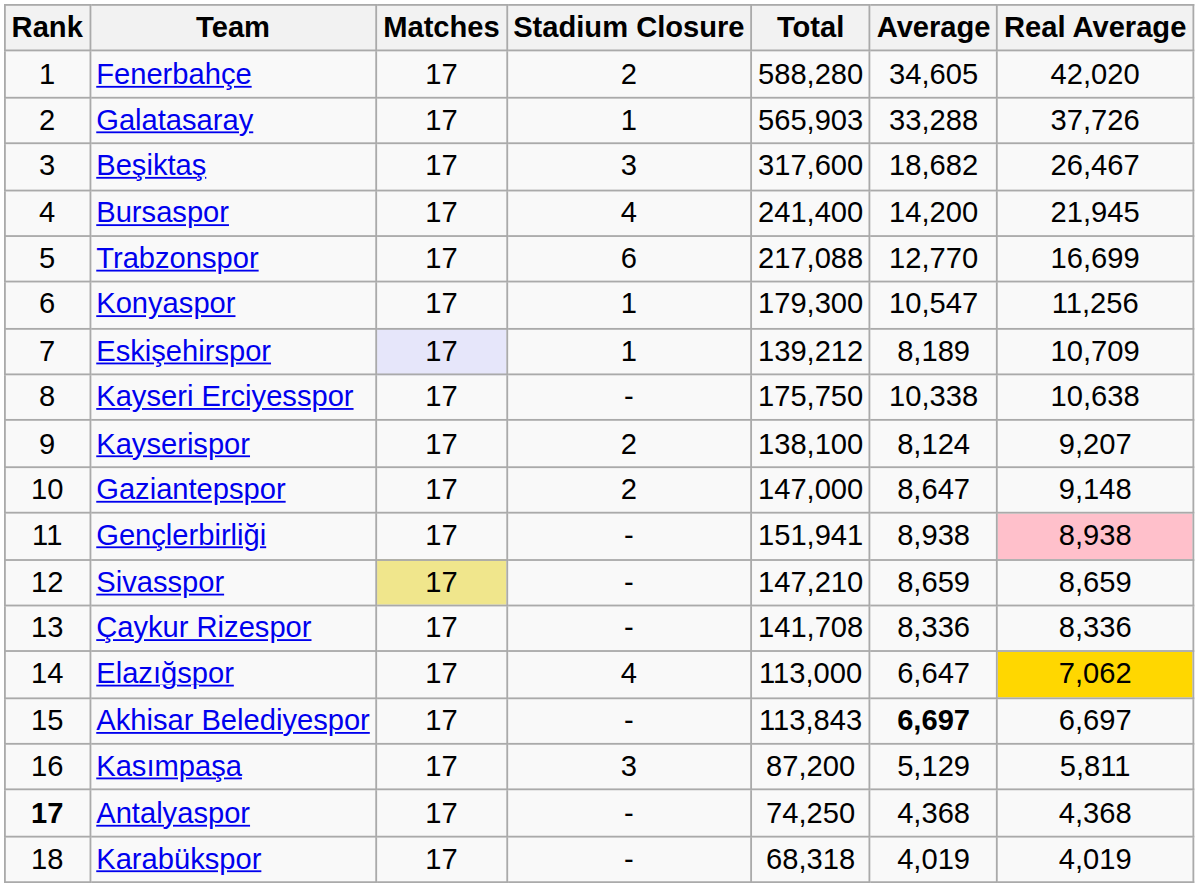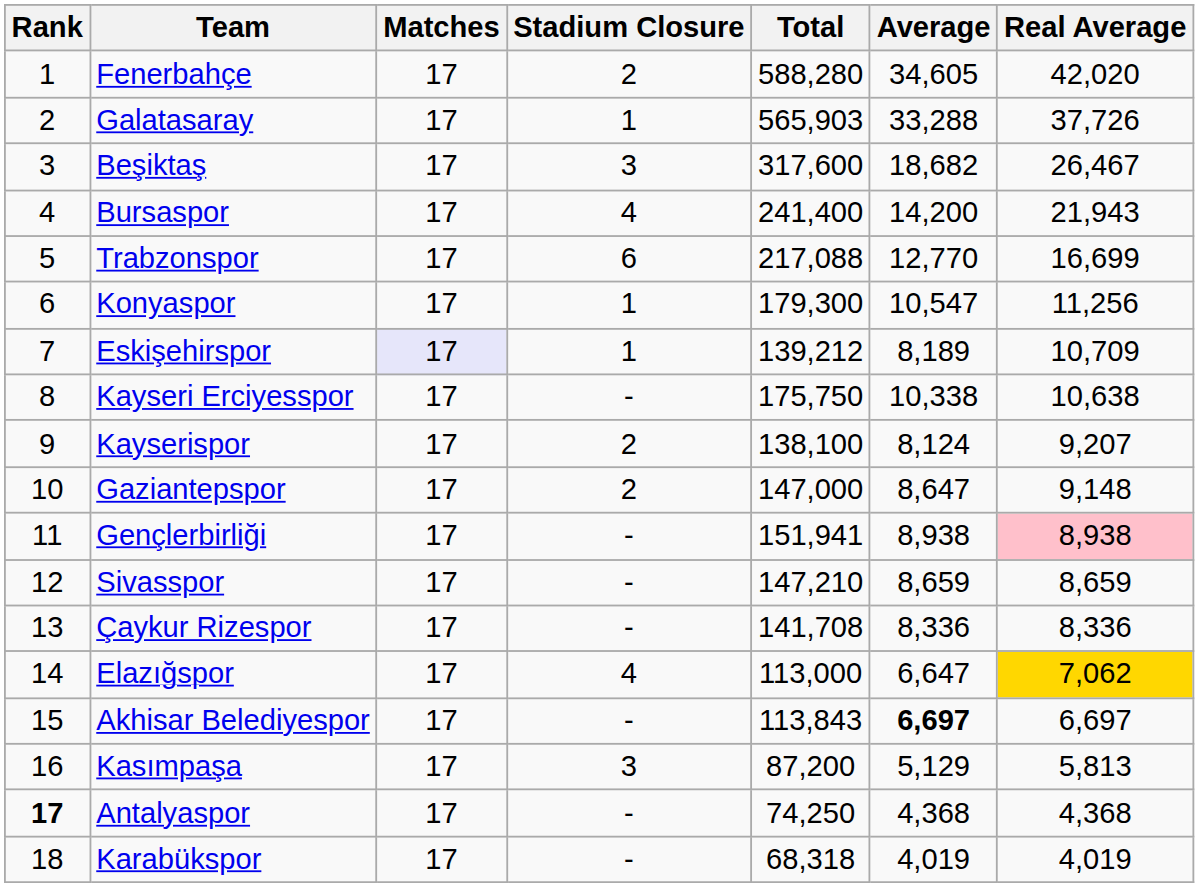 <table class="wikitable sortable" style="text-align:center">
 <tr>
 <th>Rank</th>
 <th>Team</th>
 <th>Matches</th>
 <th>Stadium Closure</th>
 <th>Total</th>
 <th>Average</th>
 <th>Real Average</th>
 </tr>
 <tr>
 <td align="centre">1</td>
 <td align="left"><a href='#'>Fenerbahçe</a></td>
 <td align="centre">17</td>
 <td align="centre">2</td>
 <td align="centre">588,280</td>
 <td align="centre">34,605</td>
 <td align="centre">42,020</td>
 </tr>
 <tr>
 <td align="centre">2</td>
 <td align="left"><a href='#'>Galatasaray</a></td>
 <td align="centre">17</td>
 <td align="centre">1</td>
 <td align="centre">565,903</td>
 <td align="centre">33,288</td>
 <td align="centre">37,726</td>
 </tr>
 <tr>
 <td align="centre">3</td>
 <td align="left"><a href='#'>Beşiktaş</a></td>
 <td align="centre">17</td>
 <td align="centre">3</td>
 <td align="centre">317,600</td>
 <td align="centre">18,682</td>
 <td align="centre">26,467</td>
 </tr>
 <tr>
 <td align="centre">4</td>
 <td align="left"><a href='#'>Bursaspor</a></td>
 <td align="centre">17</td>
 <td align="centre">4</td>
 <td align="centre">241,400</td>
 <td align="centre">14,200</td>
-<td align="centre">21,945</td>
+<td align="centre">21,943</td>
 </tr>
 <tr>
 <td align="centre">5</td>
 <td align="left"><a href='#'>Trabzonspor</a></td>
 <td align="centre">17</td>
 <td align="centre">6</td>
 <td align="centre">217,088</td>
 <td align="centre">12,770</td>
 <td align="centre">16,699</td>
 </tr>
 <tr>
 <td align="centre">6</td>
 <td align="left"><a href='#'>Konyaspor</a></td>
 <td align="centre">17</td>
 <td align="centre">1</td>
 <td align="centre">179,300</td>
 <td align="centre">10,547</td>
 <td align="centre">11,256</td>
 </tr>
 <tr>
 <td align="centre">7</td>
 <td align="left"><a href='#'>Eskişehirspor</a></td>
 <td align="centre" style="background: lavender;">17</td>
 <td align="centre">1</td>
 <td align="centre">139,212</td>
 <td align="centre">8,189</td>
 <td align="centre">10,709</td>
 </tr>
 <tr>
 <td align="centre">8</td>
 <td align="left"><a href='#'>Kayseri Erciyesspor</a></td>
 <td align="centre">17</td>
 <td align="centre">-</td>
 <td align="centre">175,750</td>
 <td align="centre">10,338</td>
 <td align="centre">10,638</td>
 </tr>
 <tr>
 <td align="centre">9</td>
 <td align="left"><a href='#'>Kayserispor</a></td>
 <td align="centre">17</td>
 <td align="centre">2</td>
 <td align="centre">138,100</td>
 <td align="centre">8,124</td>
 <td align="centre">9,207</td>
 </tr>
 <tr>
 <td align="centre">10</td>
 <td align="left"><a href='#'>Gaziantepspor</a></td>
 <td align="centre">17</td>
 <td align="centre">2</td>
 <td align="centre">147,000</td>
 <td align="centre">8,647</td>
 <td align="centre">9,148</td>
 </tr>
 <tr>
 <td align="centre">11</td>
 <td align="left"><a href='#'>Gençlerbirliği</a></td>
 <td align="centre">17</td>
 <td align="centre">-</td>
 <td align="centre">151,941</td>
 <td align="centre">8,938</td>
 <td align="centre" style="background: pink;">8,938</td>
 </tr>
 <tr>
 <td align="centre">12</td>
 <td align="left"><a href='#'>Sivasspor</a></td>
-<td align="centre" style="background: khaki;">17</td>
+<td align="centre">17</td>
 <td align="centre">-</td>
 <td align="centre">147,210</td>
 <td align="centre">8,659</td>
 <td align="centre">8,659</td>
 </tr>
 <tr>
 <td align="centre">13</td>
 <td align="left"><a href='#'>Çaykur Rizespor</a></td>
 <td align="centre">17</td>
 <td align="centre">-</td>
 <td align="centre">141,708</td>
 <td align="centre">8,336</td>
 <td align="centre">8,336</td>
 </tr>
 <tr>
 <td align="centre">14</td>
 <td align="left"><a href='#'>Elazığspor</a></td>
 <td align="centre">17</td>
 <td align="centre">4</td>
 <td align="centre">113,000</td>
 <td align="centre">6,647</td>
 <td align="centre" style="background: gold;">7,062</td>
 </tr>
 <tr>
 <td align="centre">15</td>
 <td align="left"><a href='#'>Akhisar Belediyespor</a></td>
 <td align="centre">17</td>
 <td align="centre">-</td>
 <td align="centre">113,843</td>
 <td align="centre"><strong>6,697</strong></td>
 <td align="centre">6,697</td>
 </tr>
 <tr>
 <td align="centre">16</td>
 <td align="left"><a href='#'>Kasımpaşa</a></td>
 <td align="centre">17</td>
 <td align="centre">3</td>
 <td align="centre">87,200</td>
 <td align="centre">5,129</td>
-<td align="centre">5,811</td>
+<td align="centre">5,813</td>
 </tr>
 <tr>
 <td align="centre"><strong>17</strong></td>
 <td align="left"><a href='#'>Antalyaspor</a></td>
 <td align="centre">17</td>
 <td align="centre">-</td>
 <td align="centre">74,250</td>
 <td align="centre">4,368</td>
 <td align="centre">4,368</td>
 </tr>
 <tr>
 <td align="centre">18</td>
 <td align="left"><a href='#'>Karabükspor</a></td>
 <td align="centre">17</td>
 <td align="centre">-</td>
 <td align="centre">68,318</td>
 <td align="centre">4,019</td>
 <td align="centre">4,019</td>
 </tr>
 </table>
